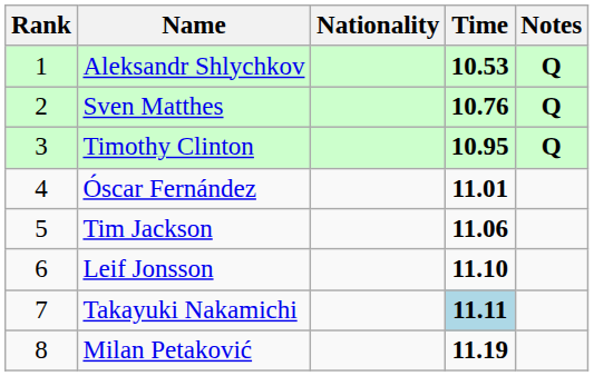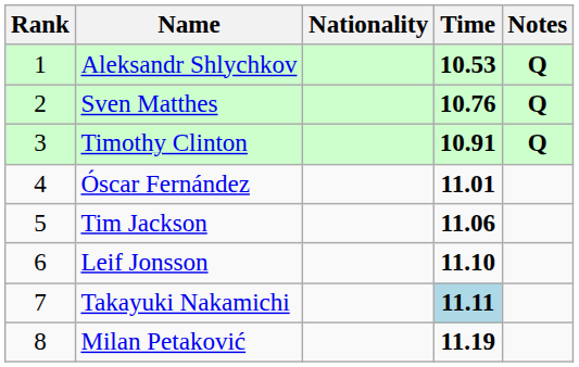 <table class="wikitable sortable" style="text-align:center">
 <tr>
 <th>Rank</th>
 <th>Name</th>
 <th>Nationality</th>
 <th>Time</th>
 <th>Notes</th>
 </tr>
 <tr bgcolor=ccffcc>
 <td>1</td>
 <td align=left><a href='#'>Aleksandr Shlychkov</a></td>
 <td align=left></td>
 <td><strong>10.53</strong></td>
 <td><strong>Q</strong></td>
 </tr>
 <tr bgcolor=ccffcc>
 <td>2</td>
 <td align=left><a href='#'>Sven Matthes</a></td>
 <td align=left></td>
 <td><strong>10.76</strong></td>
 <td><strong>Q</strong></td>
 </tr>
 <tr bgcolor=ccffcc>
 <td>3</td>
 <td align=left><a href='#'>Timothy Clinton</a></td>
 <td align=left></td>
-<td><strong>10.95</strong></td>
+<td><strong>10.91</strong></td>
 <td><strong>Q</strong></td>
 </tr>
 <tr>
 <td>4</td>
 <td align=left><a href='#'>Óscar Fernández</a></td>
 <td align=left></td>
 <td><strong>11.01</strong></td>
 <td></td>
 </tr>
 <tr>
 <td>5</td>
 <td align=left><a href='#'>Tim Jackson</a></td>
 <td align=left></td>
 <td><strong>11.06</strong></td>
 <td></td>
 </tr>
 <tr>
 <td>6</td>
 <td align=left><a href='#'>Leif Jonsson</a></td>
 <td align=left></td>
 <td><strong>11.10</strong></td>
 <td></td>
 </tr>
 <tr>
 <td>7</td>
 <td align=left><a href='#'>Takayuki Nakamichi</a></td>
 <td align=left></td>
 <td style="background: lightblue;"><strong>11.11</strong></td>
 <td></td>
 </tr>
 <tr>
 <td>8</td>
 <td align=left><a href='#'>Milan Petaković</a></td>
 <td align=left></td>
 <td><strong>11.19</strong></td>
 <td></td>
 </tr>
 </table>
